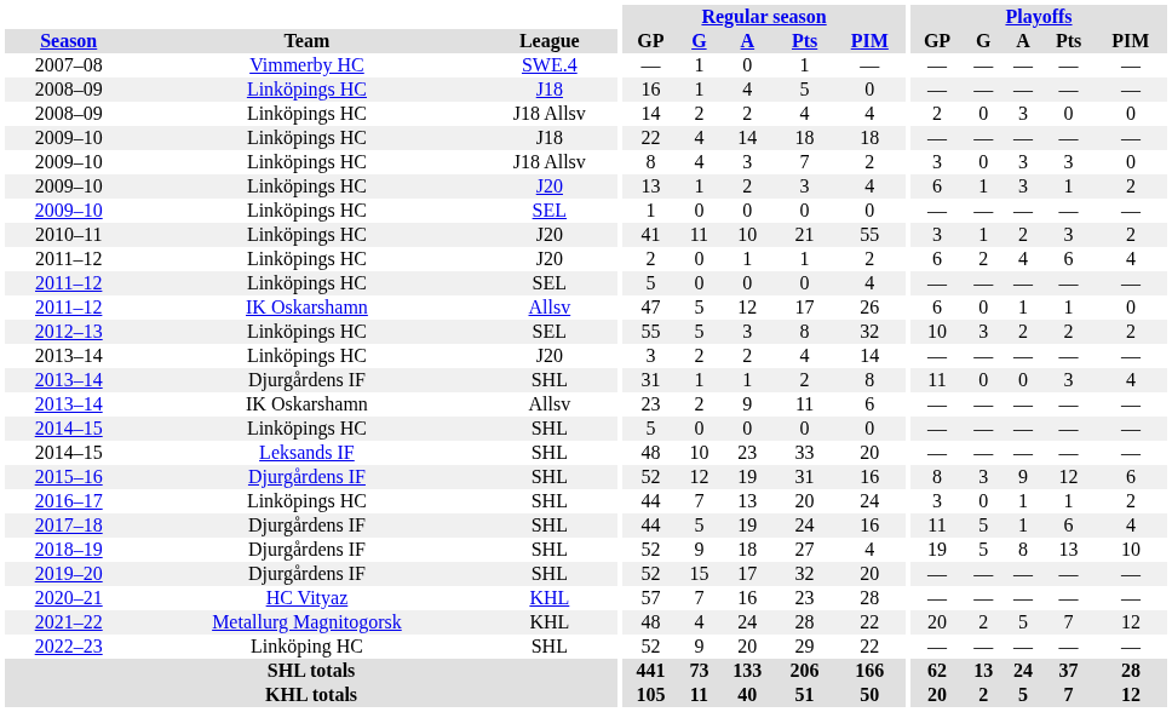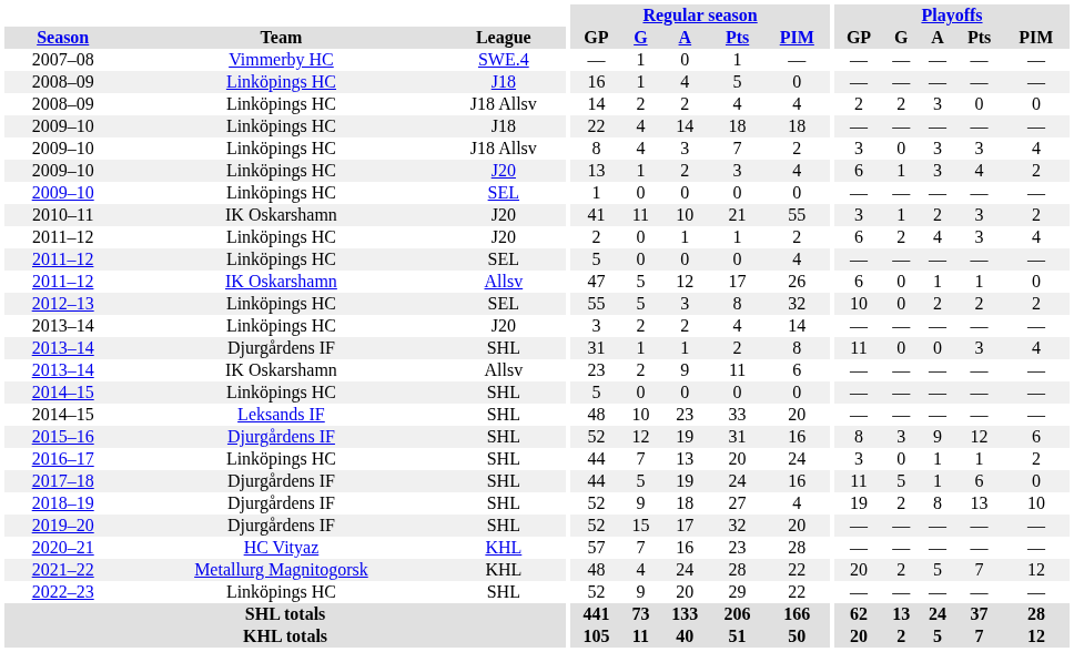 <table border="0" cellpadding="1" cellspacing="0" style="text-align:center; width:60em">
 <tr bgcolor="#e0e0e0">
 <th colspan="3" bgcolor="#ffffff"></th>
 <th rowspan="101" bgcolor="#ffffff"></th>
 <th colspan="5"><a href='#'>Regular season</a></th>
 <th rowspan="101" bgcolor="#ffffff"></th>
 <th colspan="5"><a href='#'>Playoffs</a></th>
 </tr>
 <tr bgcolor="#e0e0e0">
 <th><a href='#'>Season</a></th>
 <th>Team</th>
 <th>League</th>
 <th>GP</th>
 <th><a href='#'>G</a></th>
 <th><a href='#'>A</a></th>
 <th><a href='#'>Pts</a></th>
 <th><a href='#'>PIM</a></th>
 <th>GP</th>
 <th>G</th>
 <th>A</th>
 <th>Pts</th>
 <th>PIM</th>
 </tr>
 <tr>
 <td>2007–08</td>
 <td><a href='#'>Vimmerby HC</a></td>
 <td><a href='#'>SWE.4</a></td>
 <td>—</td>
 <td>1</td>
 <td>0</td>
 <td>1</td>
 <td>—</td>
 <td>—</td>
 <td>—</td>
 <td>—</td>
 <td>—</td>
 <td>—</td>
 </tr>
 <tr bgcolor="#f0f0f0">
 <td>2008–09</td>
 <td><a href='#'>Linköpings HC</a></td>
 <td><a href='#'>J18</a></td>
 <td>16</td>
 <td>1</td>
 <td>4</td>
 <td>5</td>
 <td>0</td>
 <td>—</td>
 <td>—</td>
 <td>—</td>
 <td>—</td>
 <td>—</td>
 </tr>
 <tr>
 <td>2008–09</td>
 <td>Linköpings HC</td>
 <td>J18 Allsv</td>
 <td>14</td>
 <td>2</td>
 <td>2</td>
 <td>4</td>
 <td>4</td>
 <td>2</td>
-<td>0</td>
+<td>2</td>
 <td>3</td>
 <td>0</td>
 <td>0</td>
 </tr>
 <tr bgcolor="#f0f0f0">
 <td>2009–10</td>
 <td>Linköpings HC</td>
 <td>J18</td>
 <td>22</td>
 <td>4</td>
 <td>14</td>
 <td>18</td>
 <td>18</td>
 <td>—</td>
 <td>—</td>
 <td>—</td>
 <td>—</td>
 <td>—</td>
 </tr>
 <tr>
 <td>2009–10</td>
 <td>Linköpings HC</td>
 <td>J18 Allsv</td>
 <td>8</td>
 <td>4</td>
 <td>3</td>
 <td>7</td>
 <td>2</td>
 <td>3</td>
 <td>0</td>
 <td>3</td>
 <td>3</td>
-<td>0</td>
+<td>4</td>
 </tr>
 <tr bgcolor="#f0f0f0">
 <td>2009–10</td>
 <td>Linköpings HC</td>
 <td><a href='#'>J20</a></td>
 <td>13</td>
 <td>1</td>
 <td>2</td>
 <td>3</td>
 <td>4</td>
 <td>6</td>
 <td>1</td>
 <td>3</td>
-<td>1</td>
+<td>4</td>
 <td>2</td>
 </tr>
 <tr>
 <td><a href='#'>2009–10</a></td>
 <td>Linköpings HC</td>
 <td><a href='#'>SEL</a></td>
 <td>1</td>
 <td>0</td>
 <td>0</td>
 <td>0</td>
 <td>0</td>
 <td>—</td>
 <td>—</td>
 <td>—</td>
 <td>—</td>
 <td>—</td>
 </tr>
 <tr bgcolor="#f0f0f0">
 <td>2010–11</td>
-<td>Linköpings HC</td>
+<td>IK Oskarshamn</td>
 <td>J20</td>
 <td>41</td>
 <td>11</td>
 <td>10</td>
 <td>21</td>
 <td>55</td>
 <td>3</td>
 <td>1</td>
 <td>2</td>
 <td>3</td>
 <td>2</td>
 </tr>
 <tr>
 <td>2011–12</td>
 <td>Linköpings HC</td>
 <td>J20</td>
 <td>2</td>
 <td>0</td>
 <td>1</td>
 <td>1</td>
 <td>2</td>
 <td>6</td>
 <td>2</td>
 <td>4</td>
-<td>6</td>
+<td>3</td>
 <td>4</td>
 </tr>
 <tr bgcolor="#f0f0f0">
 <td><a href='#'>2011–12</a></td>
 <td>Linköpings HC</td>
 <td>SEL</td>
 <td>5</td>
 <td>0</td>
 <td>0</td>
 <td>0</td>
 <td>4</td>
 <td>—</td>
 <td>—</td>
 <td>—</td>
 <td>—</td>
 <td>—</td>
 </tr>
 <tr>
 <td><a href='#'>2011–12</a></td>
 <td><a href='#'>IK Oskarshamn</a></td>
 <td><a href='#'>Allsv</a></td>
 <td>47</td>
 <td>5</td>
 <td>12</td>
 <td>17</td>
 <td>26</td>
 <td>6</td>
 <td>0</td>
 <td>1</td>
 <td>1</td>
 <td>0</td>
 </tr>
 <tr bgcolor="#f0f0f0">
 <td><a href='#'>2012–13</a></td>
 <td>Linköpings HC</td>
 <td>SEL</td>
 <td>55</td>
 <td>5</td>
 <td>3</td>
 <td>8</td>
 <td>32</td>
 <td>10</td>
-<td>3</td>
+<td>0</td>
 <td>2</td>
 <td>2</td>
 <td>2</td>
 </tr>
 <tr>
 <td>2013–14</td>
 <td>Linköpings HC</td>
 <td>J20</td>
 <td>3</td>
 <td>2</td>
 <td>2</td>
 <td>4</td>
 <td>14</td>
 <td>—</td>
 <td>—</td>
 <td>—</td>
 <td>—</td>
 <td>—</td>
 </tr>
 <tr bgcolor="#f0f0f0">
 <td><a href='#'>2013–14</a></td>
 <td>Djurgårdens IF</td>
 <td>SHL</td>
 <td>31</td>
 <td>1</td>
 <td>1</td>
 <td>2</td>
 <td>8</td>
 <td>11</td>
 <td>0</td>
 <td>0</td>
 <td>3</td>
 <td>4</td>
 </tr>
 <tr>
 <td><a href='#'>2013–14</a></td>
 <td>IK Oskarshamn</td>
 <td>Allsv</td>
 <td>23</td>
 <td>2</td>
 <td>9</td>
 <td>11</td>
 <td>6</td>
 <td>—</td>
 <td>—</td>
 <td>—</td>
 <td>—</td>
 <td>—</td>
 </tr>
 <tr bgcolor="#f0f0f0">
 <td><a href='#'>2014–15</a></td>
 <td>Linköpings HC</td>
 <td>SHL</td>
 <td>5</td>
 <td>0</td>
 <td>0</td>
 <td>0</td>
 <td>0</td>
 <td>—</td>
 <td>—</td>
 <td>—</td>
 <td>—</td>
 <td>—</td>
 </tr>
 <tr>
 <td>2014–15</td>
 <td><a href='#'>Leksands IF</a></td>
 <td>SHL</td>
 <td>48</td>
 <td>10</td>
 <td>23</td>
 <td>33</td>
 <td>20</td>
 <td>—</td>
 <td>—</td>
 <td>—</td>
 <td>—</td>
 <td>—</td>
 </tr>
 <tr bgcolor="#f0f0f0">
 <td><a href='#'>2015–16</a></td>
 <td><a href='#'>Djurgårdens IF</a></td>
 <td>SHL</td>
 <td>52</td>
 <td>12</td>
 <td>19</td>
 <td>31</td>
 <td>16</td>
 <td>8</td>
 <td>3</td>
 <td>9</td>
 <td>12</td>
 <td>6</td>
 </tr>
 <tr>
 <td><a href='#'>2016–17</a></td>
 <td>Linköpings HC</td>
 <td>SHL</td>
 <td>44</td>
 <td>7</td>
 <td>13</td>
 <td>20</td>
 <td>24</td>
 <td>3</td>
 <td>0</td>
 <td>1</td>
 <td>1</td>
 <td>2</td>
 </tr>
 <tr bgcolor="#f0f0f0">
 <td><a href='#'>2017–18</a></td>
 <td>Djurgårdens IF</td>
 <td>SHL</td>
 <td>44</td>
 <td>5</td>
 <td>19</td>
 <td>24</td>
 <td>16</td>
 <td>11</td>
 <td>5</td>
 <td>1</td>
 <td>6</td>
-<td>4</td>
+<td>0</td>
 </tr>
 <tr>
 <td><a href='#'>2018–19</a></td>
 <td>Djurgårdens IF</td>
 <td>SHL</td>
 <td>52</td>
 <td>9</td>
 <td>18</td>
 <td>27</td>
 <td>4</td>
 <td>19</td>
-<td>5</td>
+<td>2</td>
 <td>8</td>
 <td>13</td>
 <td>10</td>
 </tr>
 <tr bgcolor="#f0f0f0">
 <td><a href='#'>2019–20</a></td>
 <td>Djurgårdens IF</td>
 <td>SHL</td>
 <td>52</td>
 <td>15</td>
 <td>17</td>
 <td>32</td>
 <td>20</td>
 <td>—</td>
 <td>—</td>
 <td>—</td>
 <td>—</td>
 <td>—</td>
 </tr>
 <tr>
 <td><a href='#'>2020–21</a></td>
 <td><a href='#'>HC Vityaz</a></td>
 <td><a href='#'>KHL</a></td>
 <td>57</td>
 <td>7</td>
 <td>16</td>
 <td>23</td>
 <td>28</td>
 <td>—</td>
 <td>—</td>
 <td>—</td>
 <td>—</td>
 <td>—</td>
 </tr>
 <tr bgcolor="#f0f0f0">
 <td><a href='#'>2021–22</a></td>
 <td><a href='#'>Metallurg Magnitogorsk</a></td>
 <td>KHL</td>
 <td>48</td>
 <td>4</td>
 <td>24</td>
 <td>28</td>
 <td>22</td>
 <td>20</td>
 <td>2</td>
 <td>5</td>
 <td>7</td>
 <td>12</td>
 </tr>
 <tr>
 <td><a href='#'>2022–23</a></td>
-<td>Linköping HC</td>
+<td>Linköpings HC</td>
 <td>SHL</td>
 <td>52</td>
 <td>9</td>
 <td>20</td>
 <td>29</td>
 <td>22</td>
 <td>—</td>
 <td>—</td>
 <td>—</td>
 <td>—</td>
 <td>—</td>
 </tr>
 <tr bgcolor="#e0e0e0">
 <th colspan="3">SHL totals</th>
 <th>441</th>
 <th>73</th>
 <th>133</th>
 <th>206</th>
 <th>166</th>
 <th>62</th>
 <th>13</th>
 <th>24</th>
 <th>37</th>
 <th>28</th>
 </tr>
 <tr bgcolor="#e0e0e0">
 <th colspan="3">KHL totals</th>
 <th>105</th>
 <th>11</th>
 <th>40</th>
 <th>51</th>
 <th>50</th>
 <th>20</th>
 <th>2</th>
 <th>5</th>
 <th>7</th>
 <th>12</th>
 </tr>
 </table>
